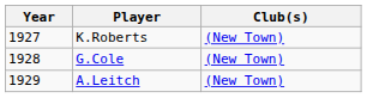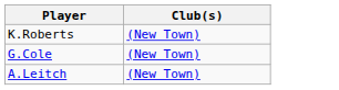 <table class="wikitable sortable">
 <tr>
-<th width=060px>Year</th>
 <th width=120px>Player</th>
 <th width=150px>Club(s)</th>
 </tr>
 <tr>
-<td>1927</td>
 <td>K.Roberts</td>
 <td><a href='#'>(New Town)</a></td>
 </tr>
 <tr>
-<td>1928</td>
 <td><a href='#'>G.Cole</a></td>
 <td><a href='#'>(New Town)</a></td>
 </tr>
 <tr>
-<td>1929</td>
 <td><a href='#'>A.Leitch</a></td>
 <td><a href='#'>(New Town)</a></td>
 </tr>
 </table>
